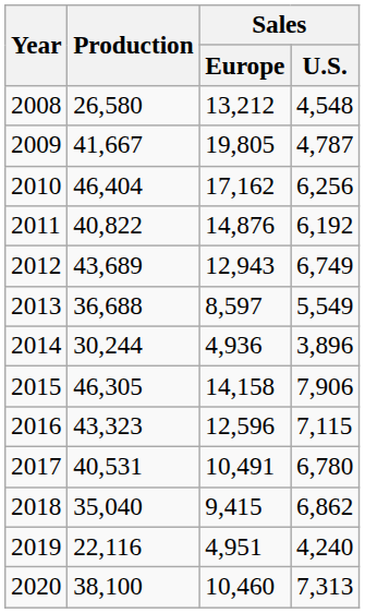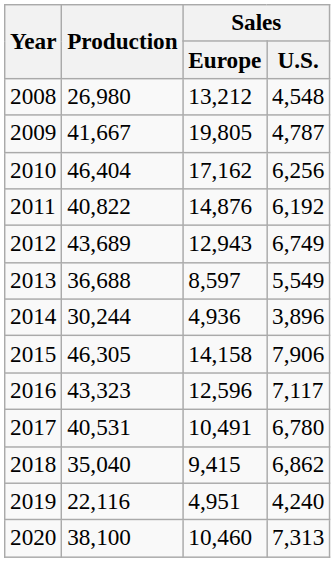 <table class="wikitable">
 <tr>
 <th rowspan="2">Year</th>
 <th rowspan="2">Production</th>
 <th colspan="2">Sales</th>
 </tr>
 <tr>
 <th>Europe</th>
 <th>U.S.</th>
 </tr>
 <tr>
 <td>2008</td>
-<td>26,580</td>
+<td>26,980</td>
 <td>13,212</td>
 <td>4,548</td>
 </tr>
 <tr>
 <td>2009</td>
 <td>41,667</td>
 <td>19,805</td>
 <td>4,787</td>
 </tr>
 <tr>
 <td>2010</td>
 <td>46,404</td>
 <td>17,162</td>
 <td>6,256</td>
 </tr>
 <tr>
 <td>2011</td>
 <td>40,822</td>
 <td>14,876</td>
 <td>6,192</td>
 </tr>
 <tr>
 <td>2012</td>
 <td>43,689</td>
 <td>12,943</td>
 <td>6,749</td>
 </tr>
 <tr>
 <td>2013</td>
 <td>36,688</td>
 <td>8,597</td>
 <td>5,549</td>
 </tr>
 <tr>
 <td>2014</td>
 <td>30,244</td>
 <td>4,936</td>
 <td>3,896</td>
 </tr>
 <tr>
 <td>2015</td>
 <td>46,305</td>
 <td>14,158</td>
 <td>7,906</td>
 </tr>
 <tr>
 <td>2016</td>
 <td>43,323</td>
 <td>12,596</td>
-<td>7,115</td>
+<td>7,117</td>
 </tr>
 <tr>
 <td>2017</td>
 <td>40,531</td>
 <td>10,491</td>
 <td>6,780</td>
 </tr>
 <tr>
 <td>2018</td>
 <td>35,040</td>
 <td>9,415</td>
 <td>6,862</td>
 </tr>
 <tr>
 <td>2019</td>
 <td>22,116</td>
 <td>4,951</td>
 <td>4,240</td>
 </tr>
 <tr>
 <td>2020</td>
 <td>38,100</td>
 <td>10,460</td>
 <td>7,313</td>
 </tr>
 </table>
